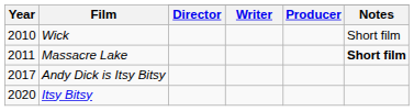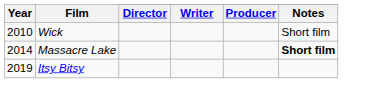 <table class="wikitable">
 <tr>
 <th rowspan="2" style="width:33px;">Year</th>
 <th rowspan="2">Film</th>
 </tr>
 <tr>
 <th width=65><a href='#'>Director</a></th>
 <th width=65><a href='#'>Writer</a></th>
 <th width=65><a href='#'>Producer</a></th>
 <th scope="col">Notes</th>
 </tr>
 <tr>
 <td>2010</td>
 <td><em>Wick</em></td>
 <td></td>
 <td></td>
 <td></td>
 <td>Short film</td>
 </tr>
 <tr>
-<td>2011</td>
+<td>2014</td>
 <td><em>Massacre Lake</em></td>
 <td></td>
 <td></td>
 <td></td>
 <td><strong>Short film</strong></td>
 </tr>
 <tr>
-<td>2017</td>
-<td><em>Andy Dick is Itsy Bitsy</em></td>
-<td></td>
-<td></td>
-<td></td>
-<td></td>
-</tr>
-<tr>
-<td>2020</td>
+<td>2019</td>
 <td><em><a href='#'>Itsy Bitsy</a></em></td>
 <td></td>
 <td></td>
 <td></td>
 <td></td>
 </tr>
 </table>
